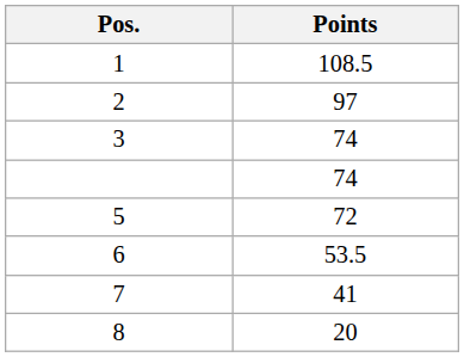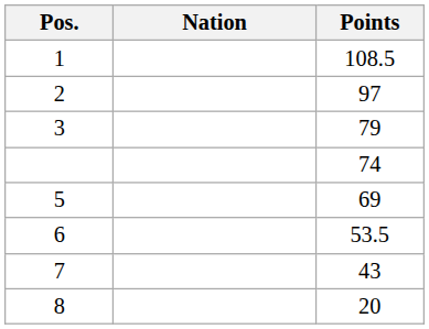 <table class="wikitable gauche" cellspacing="1" style="width:300px;">
 <tr style="text-align:center; background:#efefef;">
 <th style="width:70px;">Pos.</th>
+<th>Nation</th>
 <th style="width:70px;">Points</th>
 </tr>
 <tr style="vertical-align:top; text-align:center; background:#fff;">
 <td>1</td>
+<td style="text-align:left;"></td>
 <td>108.5</td>
 </tr>
 <tr style="vertical-align:top; text-align:center; background:#fff;">
 <td>2</td>
+<td style="text-align:left;"></td>
 <td>97</td>
 </tr>
 <tr style="vertical-align:top; text-align:center; background:#fff;">
 <td>3</td>
-<td>74</td>
+<td style="text-align:left;"></td>
+<td>79</td>
 </tr>
 <tr style="vertical-align:top; text-align:center; background:#fff;">
 <td></td>
+<td style="text-align:left;"></td>
 <td>74</td>
 </tr>
 <tr style="vertical-align:top; text-align:center; background:#fff;">
 <td>5</td>
-<td>72</td>
+<td style="text-align:left;"></td>
+<td>69</td>
 </tr>
 <tr style="vertical-align:top; text-align:center; background:#fff;">
 <td>6</td>
+<td style="text-align:left;"></td>
 <td>53.5</td>
 </tr>
 <tr style="vertical-align:top; text-align:center; background:#fff;">
 <td>7</td>
-<td>41</td>
+<td style="text-align:left;"></td>
+<td>43</td>
 </tr>
 <tr style="vertical-align:top; text-align:center; background:#fff;">
 <td>8</td>
+<td style="text-align:left;"></td>
 <td>20</td>
 </tr>
 </table>
